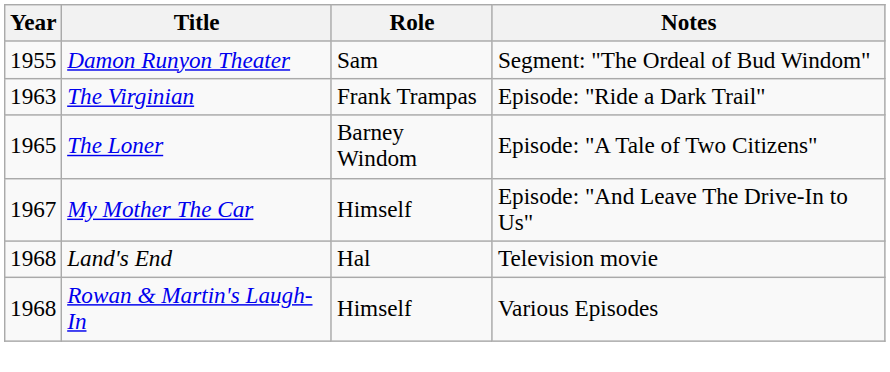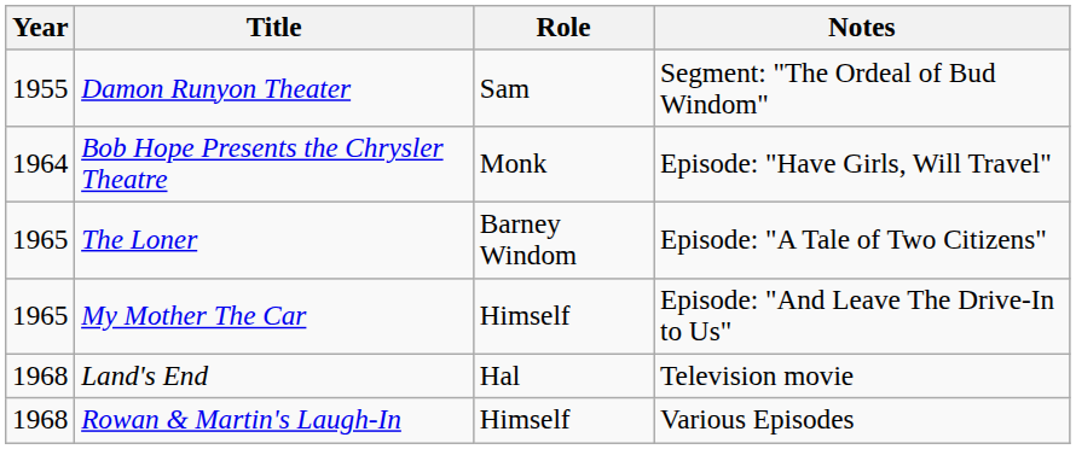 <table class="wikitable sortable">
 <tr>
 <th>Year</th>
 <th>Title</th>
 <th>Role</th>
 <th class="unsortable">Notes</th>
 </tr>
 <tr>
 <td>1955</td>
 <td><em><a href='#'>Damon Runyon Theater</a></em></td>
 <td>Sam</td>
 <td>Segment: "The Ordeal of Bud Windom"</td>
 </tr>
 <tr>
-<td>1963</td>
-<td><em><a href='#'>The Virginian</a></em></td>
-<td>Frank Trampas</td>
-<td>Episode: "Ride a Dark Trail"</td>
+<td>1964</td>
+<td><em><a href='#'>Bob Hope Presents the Chrysler Theatre</a></em></td>
+<td>Monk</td>
+<td>Episode: "Have Girls, Will Travel"</td>
 </tr>
 <tr>
 <td>1965</td>
 <td><em><a href='#'>The Loner</a></em></td>
 <td>Barney Windom</td>
 <td>Episode: "A Tale of Two Citizens"</td>
 </tr>
 <tr>
-<td>1967</td>
+<td>1965</td>
 <td><em><a href='#'>My Mother The Car</a></em></td>
 <td>Himself</td>
 <td>Episode: "And Leave The Drive-In to Us"</td>
 </tr>
 <tr>
 <td>1968</td>
 <td><em>Land's End</em></td>
 <td>Hal</td>
 <td>Television movie</td>
 </tr>
 <tr>
 <td>1968</td>
 <td><em><a href='#'>Rowan & Martin's Laugh-In</a></em></td>
 <td>Himself</td>
 <td>Various Episodes</td>
 </tr>
 </table>
